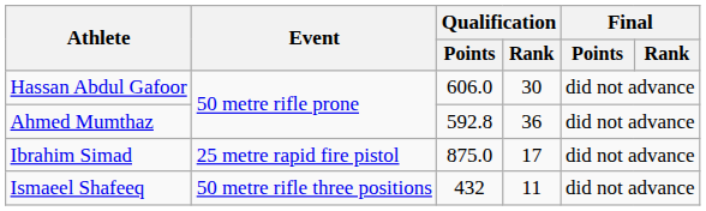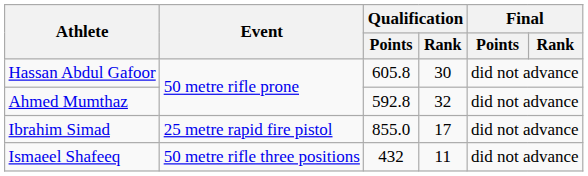 <table class="wikitable" style="font-size:90%">
 <tr>
 <th rowspan=2>Athlete</th>
 <th rowspan=2>Event</th>
 <th colspan=2>Qualification</th>
 <th colspan=2>Final</th>
 </tr>
 <tr style="font-size:95%">
 <th>Points</th>
 <th>Rank</th>
 <th>Points</th>
 <th>Rank</th>
 </tr>
 <tr align=center>
 <td align=left><a href='#'>Hassan Abdul Gafoor</a></td>
 <td align=left rowspan=2><a href='#'>50 metre rifle prone</a></td>
-<td>606.0</td>
+<td>605.8</td>
 <td>30</td>
 <td colspan=2>did not advance</td>
 </tr>
 <tr align=center>
 <td align=left><a href='#'>Ahmed Mumthaz</a></td>
 <td>592.8</td>
-<td>36</td>
+<td>32</td>
 <td colspan=2>did not advance</td>
 </tr>
 <tr align=center>
 <td align=left><a href='#'>Ibrahim Simad</a></td>
 <td align=left><a href='#'>25 metre rapid fire pistol</a></td>
-<td>875.0</td>
+<td>855.0</td>
 <td>17</td>
 <td colspan=2>did not advance</td>
 </tr>
 <tr align=center>
 <td align=left><a href='#'>Ismaeel Shafeeq</a></td>
 <td align=left><a href='#'>50 metre rifle three positions</a></td>
 <td>432</td>
 <td>11</td>
 <td colspan=2>did not advance</td>
 </tr>
 </table>
